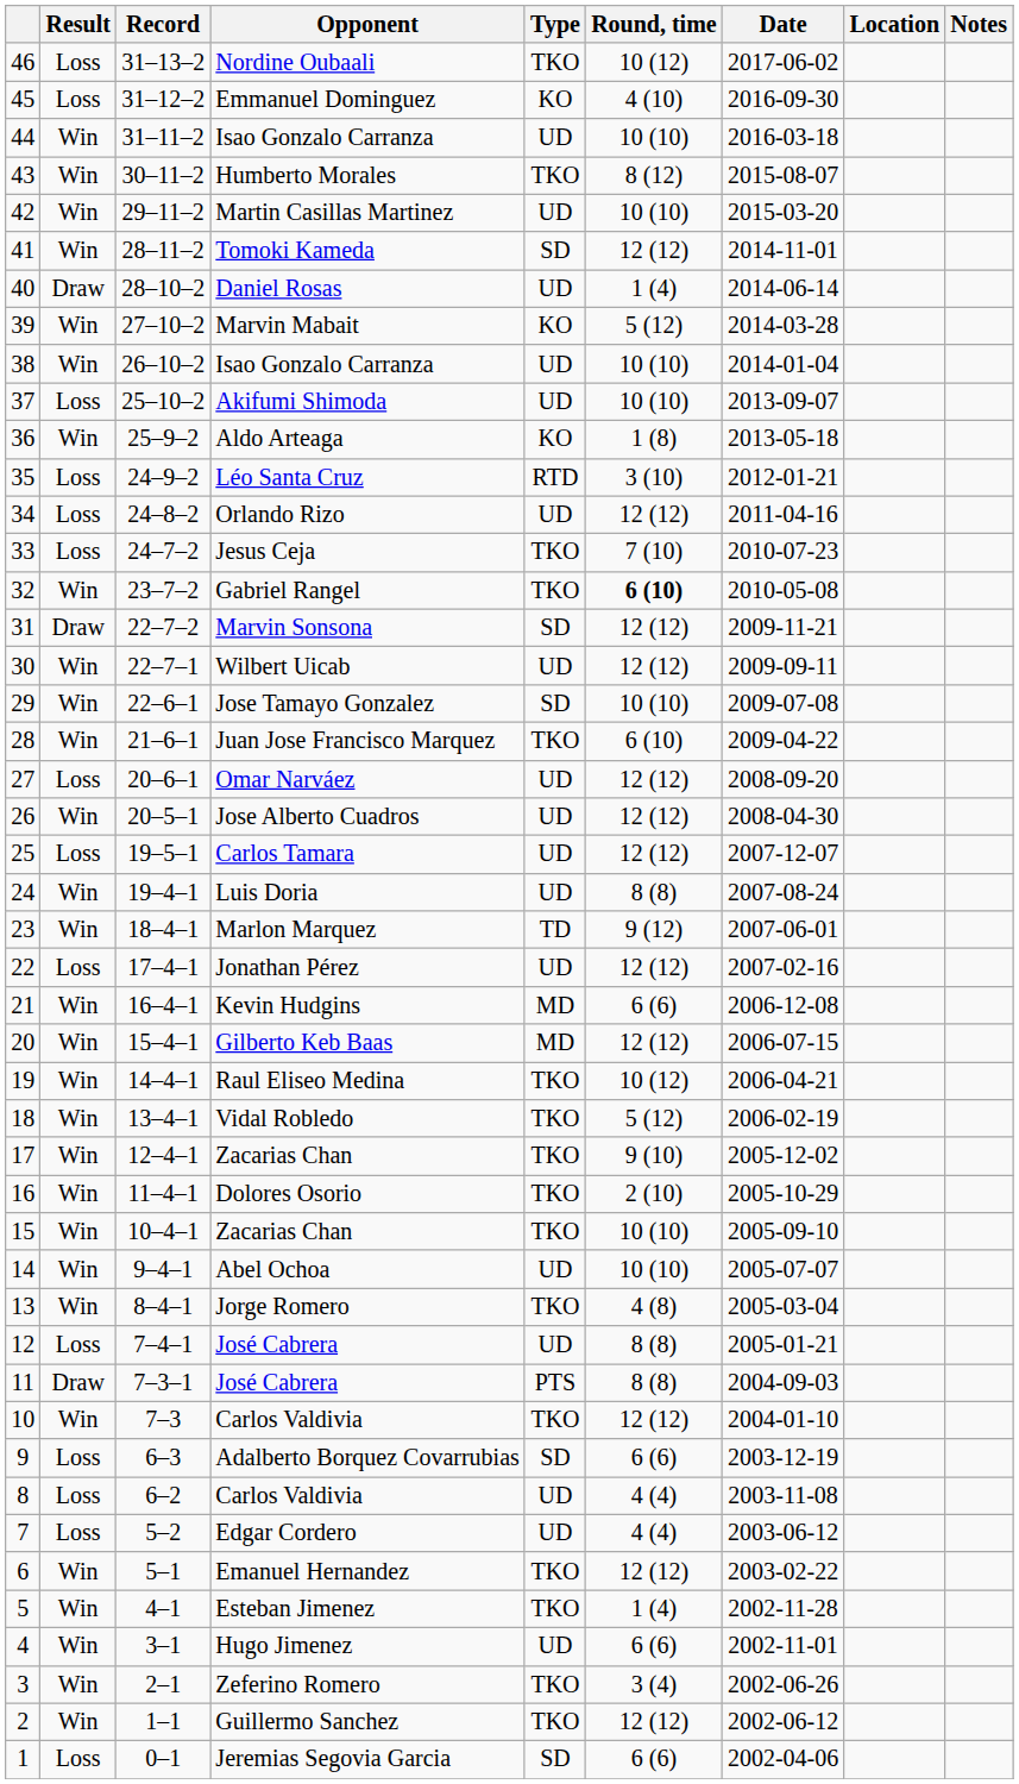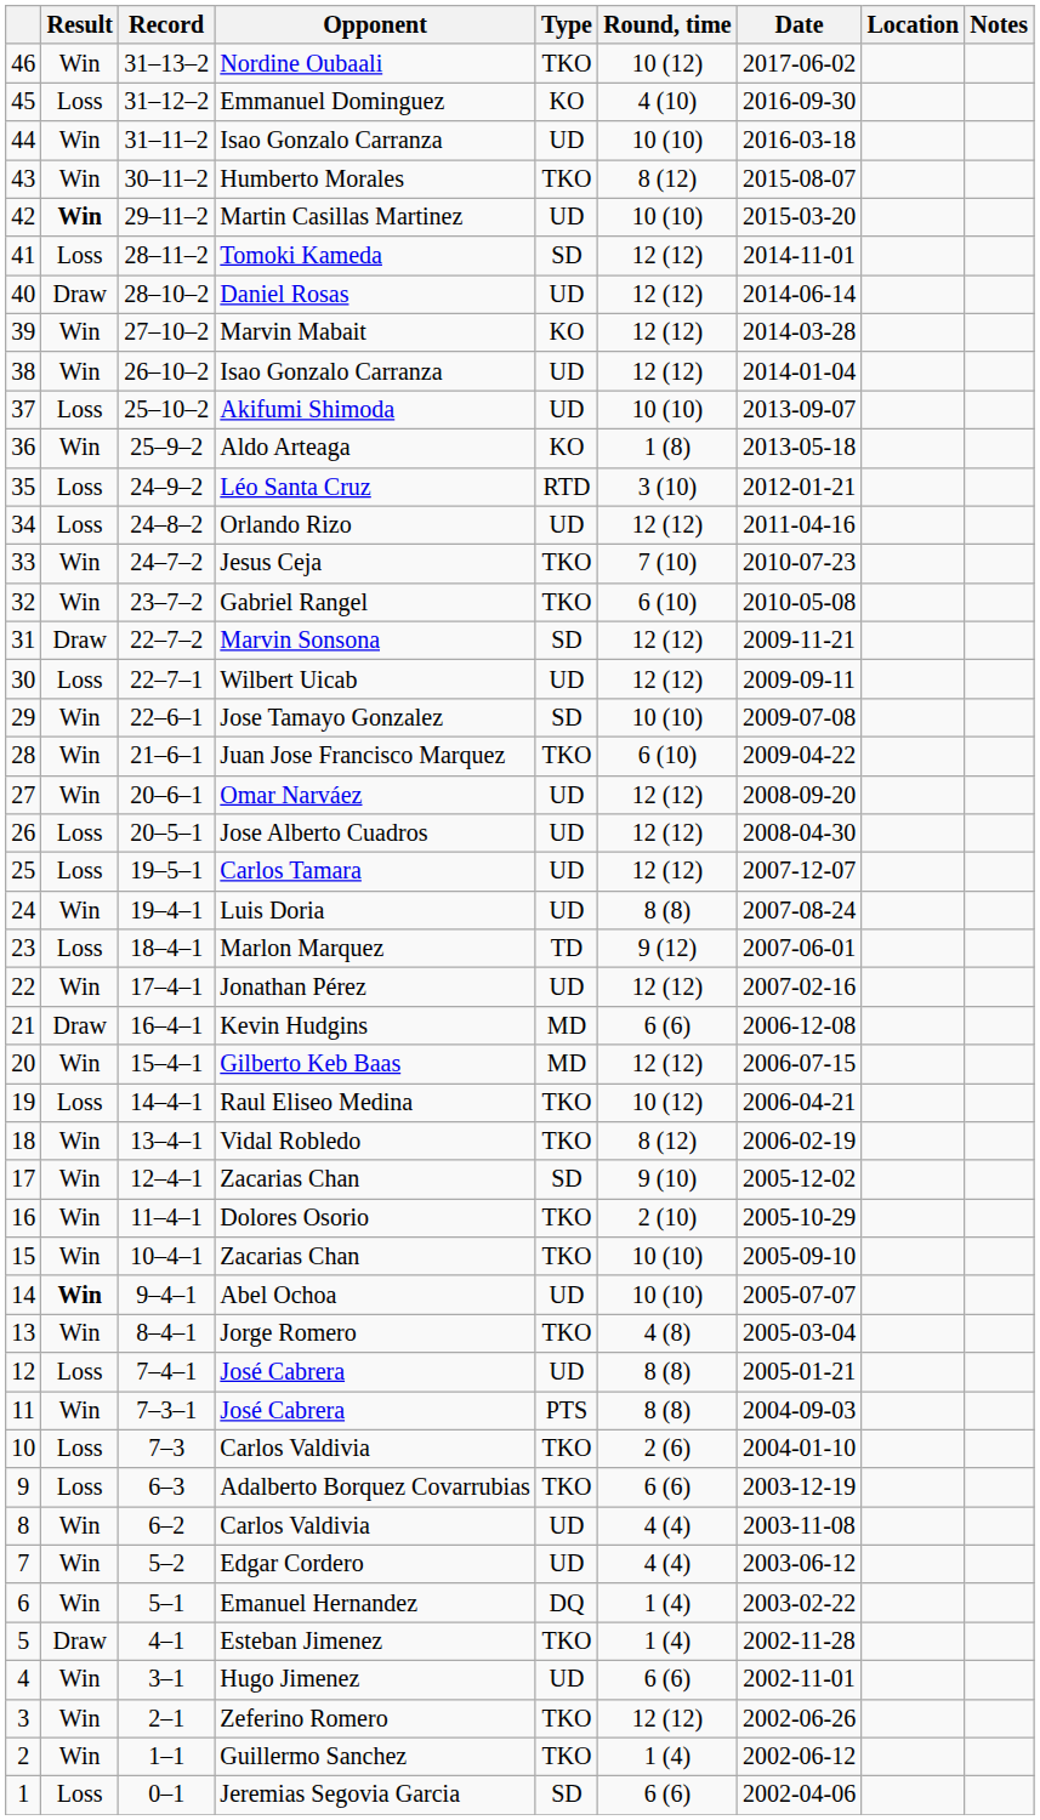 <table class=wikitable style=text-align:center>
 <tr>
 <th></th>
 <th>Result</th>
 <th>Record</th>
 <th>Opponent</th>
 <th>Type</th>
 <th>Round, time</th>
 <th>Date</th>
 <th>Location</th>
 <th>Notes</th>
 </tr>
 <tr>
 <td>46</td>
-<td>Loss</td>
+<td>Win</td>
 <td>31–13–2</td>
 <td align=left><a href='#'>Nordine Oubaali</a></td>
 <td>TKO</td>
 <td>10 (12)</td>
 <td>2017-06-02</td>
 <td align=left></td>
 <td align=left></td>
 </tr>
 <tr>
 <td>45</td>
 <td>Loss</td>
 <td>31–12–2</td>
 <td align=left>Emmanuel Dominguez</td>
 <td>KO</td>
 <td>4 (10)</td>
 <td>2016-09-30</td>
 <td align=left></td>
 <td align=left></td>
 </tr>
 <tr>
 <td>44</td>
 <td>Win</td>
 <td>31–11–2</td>
 <td align=left>Isao Gonzalo Carranza</td>
 <td>UD</td>
 <td>10 (10)</td>
 <td>2016-03-18</td>
 <td align=left></td>
 <td align=left></td>
 </tr>
 <tr>
 <td>43</td>
 <td>Win</td>
 <td>30–11–2</td>
 <td align=left>Humberto Morales</td>
 <td>TKO</td>
 <td>8 (12)</td>
 <td>2015-08-07</td>
 <td align=left></td>
 <td align=left></td>
 </tr>
 <tr>
 <td>42</td>
-<td>Win</td>
+<td><strong>Win</strong></td>
 <td>29–11–2</td>
 <td align=left>Martin Casillas Martinez</td>
 <td>UD</td>
 <td>10 (10)</td>
 <td>2015-03-20</td>
 <td align=left></td>
 <td align=left></td>
 </tr>
 <tr>
 <td>41</td>
-<td>Win</td>
+<td>Loss</td>
 <td>28–11–2</td>
 <td align=left><a href='#'>Tomoki Kameda</a></td>
 <td>SD</td>
 <td>12 (12)</td>
 <td>2014-11-01</td>
 <td align=left></td>
 <td align=left></td>
 </tr>
 <tr>
 <td>40</td>
 <td>Draw</td>
 <td>28–10–2</td>
 <td align=left><a href='#'>Daniel Rosas</a></td>
 <td>UD</td>
-<td>1 (4)</td>
+<td>12 (12)</td>
 <td>2014-06-14</td>
 <td align=left></td>
 <td align=left></td>
 </tr>
 <tr>
 <td>39</td>
 <td>Win</td>
 <td>27–10–2</td>
 <td align=left>Marvin Mabait</td>
 <td>KO</td>
-<td>5 (12)</td>
+<td>12 (12)</td>
 <td>2014-03-28</td>
 <td align=left></td>
 <td align=left></td>
 </tr>
 <tr>
 <td>38</td>
 <td>Win</td>
 <td>26–10–2</td>
 <td align=left>Isao Gonzalo Carranza</td>
 <td>UD</td>
-<td>10 (10)</td>
+<td>12 (12)</td>
 <td>2014-01-04</td>
 <td align=left></td>
 <td align=left></td>
 </tr>
 <tr>
 <td>37</td>
 <td>Loss</td>
 <td>25–10–2</td>
 <td align=left><a href='#'>Akifumi Shimoda</a></td>
 <td>UD</td>
 <td>10 (10)</td>
 <td>2013-09-07</td>
 <td align=left></td>
 <td align=left></td>
 </tr>
 <tr>
 <td>36</td>
 <td>Win</td>
 <td>25–9–2</td>
 <td align=left>Aldo Arteaga</td>
 <td>KO</td>
 <td>1 (8)</td>
 <td>2013-05-18</td>
 <td align=left></td>
 <td align=left></td>
 </tr>
 <tr>
 <td>35</td>
 <td>Loss</td>
 <td>24–9–2</td>
 <td align=left><a href='#'>Léo Santa Cruz</a></td>
 <td>RTD</td>
 <td>3 (10)</td>
 <td>2012-01-21</td>
 <td align=left></td>
 <td align=left></td>
 </tr>
 <tr>
 <td>34</td>
 <td>Loss</td>
 <td>24–8–2</td>
 <td align=left>Orlando Rizo</td>
 <td>UD</td>
 <td>12 (12)</td>
 <td>2011-04-16</td>
 <td align=left></td>
 <td align=left></td>
 </tr>
 <tr>
 <td>33</td>
-<td>Loss</td>
+<td>Win</td>
 <td>24–7–2</td>
 <td align=left>Jesus Ceja</td>
 <td>TKO</td>
 <td>7 (10)</td>
 <td>2010-07-23</td>
 <td align=left></td>
 <td align=left></td>
 </tr>
 <tr>
 <td>32</td>
 <td>Win</td>
 <td>23–7–2</td>
 <td align=left>Gabriel Rangel</td>
 <td>TKO</td>
-<td><strong>6 (10)</strong></td>
+<td>6 (10)</td>
 <td>2010-05-08</td>
 <td align=left></td>
 <td align=left></td>
 </tr>
 <tr>
 <td>31</td>
 <td>Draw</td>
 <td>22–7–2</td>
 <td align=left><a href='#'>Marvin Sonsona</a></td>
 <td>SD</td>
 <td>12 (12)</td>
 <td>2009-11-21</td>
 <td align=left></td>
 <td align=left></td>
 </tr>
 <tr>
 <td>30</td>
-<td>Win</td>
+<td>Loss</td>
 <td>22–7–1</td>
 <td align=left>Wilbert Uicab</td>
 <td>UD</td>
 <td>12 (12)</td>
 <td>2009-09-11</td>
 <td align=left></td>
 <td align=left></td>
 </tr>
 <tr>
 <td>29</td>
 <td>Win</td>
 <td>22–6–1</td>
 <td align=left>Jose Tamayo Gonzalez</td>
 <td>SD</td>
 <td>10 (10)</td>
 <td>2009-07-08</td>
 <td align=left></td>
 <td align=left></td>
 </tr>
 <tr>
 <td>28</td>
 <td>Win</td>
 <td>21–6–1</td>
 <td align=left>Juan Jose Francisco Marquez</td>
 <td>TKO</td>
 <td>6 (10)</td>
 <td>2009-04-22</td>
 <td align=left></td>
 <td align=left></td>
 </tr>
 <tr>
 <td>27</td>
-<td>Loss</td>
+<td>Win</td>
 <td>20–6–1</td>
 <td align=left><a href='#'>Omar Narváez</a></td>
 <td>UD</td>
 <td>12 (12)</td>
 <td>2008-09-20</td>
 <td align=left></td>
 <td align=left></td>
 </tr>
 <tr>
 <td>26</td>
-<td>Win</td>
+<td>Loss</td>
 <td>20–5–1</td>
 <td align=left>Jose Alberto Cuadros</td>
 <td>UD</td>
 <td>12 (12)</td>
 <td>2008-04-30</td>
 <td align=left></td>
 <td align=left></td>
 </tr>
 <tr>
 <td>25</td>
 <td>Loss</td>
 <td>19–5–1</td>
 <td align=left><a href='#'>Carlos Tamara</a></td>
 <td>UD</td>
 <td>12 (12)</td>
 <td>2007-12-07</td>
 <td align=left></td>
 <td align=left></td>
 </tr>
 <tr>
 <td>24</td>
 <td>Win</td>
 <td>19–4–1</td>
 <td align=left>Luis Doria</td>
 <td>UD</td>
 <td>8 (8)</td>
 <td>2007-08-24</td>
 <td align=left></td>
 <td align=left></td>
 </tr>
 <tr>
 <td>23</td>
-<td>Win</td>
+<td>Loss</td>
 <td>18–4–1</td>
 <td align=left>Marlon Marquez</td>
 <td>TD</td>
 <td>9 (12)</td>
 <td>2007-06-01</td>
 <td align=left></td>
 <td align=left></td>
 </tr>
 <tr>
 <td>22</td>
-<td>Loss</td>
+<td>Win</td>
 <td>17–4–1</td>
 <td align=left>Jonathan Pérez</td>
 <td>UD</td>
 <td>12 (12)</td>
 <td>2007-02-16</td>
 <td align=left></td>
 <td align=left></td>
 </tr>
 <tr>
 <td>21</td>
-<td>Win</td>
+<td>Draw</td>
 <td>16–4–1</td>
 <td align=left>Kevin Hudgins</td>
 <td>MD</td>
 <td>6 (6)</td>
 <td>2006-12-08</td>
 <td align=left></td>
 <td align=left></td>
 </tr>
 <tr>
 <td>20</td>
 <td>Win</td>
 <td>15–4–1</td>
 <td align=left><a href='#'>Gilberto Keb Baas</a></td>
 <td>MD</td>
 <td>12 (12)</td>
 <td>2006-07-15</td>
 <td align=left></td>
 <td align=left></td>
 </tr>
 <tr>
 <td>19</td>
-<td>Win</td>
+<td>Loss</td>
 <td>14–4–1</td>
 <td align=left>Raul Eliseo Medina</td>
 <td>TKO</td>
 <td>10 (12)</td>
 <td>2006-04-21</td>
 <td align=left></td>
 <td align=left></td>
 </tr>
 <tr>
 <td>18</td>
 <td>Win</td>
 <td>13–4–1</td>
 <td align=left>Vidal Robledo</td>
 <td>TKO</td>
-<td>5 (12)</td>
+<td>8 (12)</td>
 <td>2006-02-19</td>
 <td align=left></td>
 <td align=left></td>
 </tr>
 <tr>
 <td>17</td>
 <td>Win</td>
 <td>12–4–1</td>
 <td align=left>Zacarias Chan</td>
-<td>TKO</td>
+<td>SD</td>
 <td>9 (10)</td>
 <td>2005-12-02</td>
 <td align=left></td>
 <td align=left></td>
 </tr>
 <tr>
 <td>16</td>
 <td>Win</td>
 <td>11–4–1</td>
 <td align=left>Dolores Osorio</td>
 <td>TKO</td>
 <td>2 (10)</td>
 <td>2005-10-29</td>
 <td align=left></td>
 <td align=left></td>
 </tr>
 <tr>
 <td>15</td>
 <td>Win</td>
 <td>10–4–1</td>
 <td align=left>Zacarias Chan</td>
 <td>TKO</td>
 <td>10 (10)</td>
 <td>2005-09-10</td>
 <td align=left></td>
 <td align=left></td>
 </tr>
 <tr>
 <td>14</td>
-<td>Win</td>
+<td><strong>Win</strong></td>
 <td>9–4–1</td>
 <td align=left>Abel Ochoa</td>
 <td>UD</td>
 <td>10 (10)</td>
 <td>2005-07-07</td>
 <td align=left></td>
 <td align=left></td>
 </tr>
 <tr>
 <td>13</td>
 <td>Win</td>
 <td>8–4–1</td>
 <td align=left>Jorge Romero</td>
 <td>TKO</td>
 <td>4 (8)</td>
 <td>2005-03-04</td>
 <td align=left></td>
 <td align=left></td>
 </tr>
 <tr>
 <td>12</td>
 <td>Loss</td>
 <td>7–4–1</td>
 <td align=left><a href='#'>José Cabrera</a></td>
 <td>UD</td>
 <td>8 (8)</td>
 <td>2005-01-21</td>
 <td align=left></td>
 <td align=left></td>
 </tr>
 <tr>
 <td>11</td>
-<td>Draw</td>
+<td>Win</td>
 <td>7–3–1</td>
 <td align=left><a href='#'>José Cabrera</a></td>
 <td>PTS</td>
 <td>8 (8)</td>
 <td>2004-09-03</td>
 <td align=left></td>
 <td align=left></td>
 </tr>
 <tr>
 <td>10</td>
-<td>Win</td>
+<td>Loss</td>
 <td>7–3</td>
 <td align=left>Carlos Valdivia</td>
 <td>TKO</td>
-<td>12 (12)</td>
+<td>2 (6)</td>
 <td>2004-01-10</td>
 <td align=left></td>
 <td align=left></td>
 </tr>
 <tr>
 <td>9</td>
 <td>Loss</td>
 <td>6–3</td>
 <td align=left>Adalberto Borquez Covarrubias</td>
-<td>SD</td>
+<td>TKO</td>
 <td>6 (6)</td>
 <td>2003-12-19</td>
 <td align=left></td>
 <td align=left></td>
 </tr>
 <tr>
 <td>8</td>
-<td>Loss</td>
+<td>Win</td>
 <td>6–2</td>
 <td align=left>Carlos Valdivia</td>
 <td>UD</td>
 <td>4 (4)</td>
 <td>2003-11-08</td>
 <td align=left></td>
 <td align=left></td>
 </tr>
 <tr>
 <td>7</td>
-<td>Loss</td>
+<td>Win</td>
 <td>5–2</td>
 <td align=left>Edgar Cordero</td>
 <td>UD</td>
 <td>4 (4)</td>
 <td>2003-06-12</td>
 <td align=left></td>
 <td align=left></td>
 </tr>
 <tr>
 <td>6</td>
 <td>Win</td>
 <td>5–1</td>
 <td align=left>Emanuel Hernandez</td>
-<td>TKO</td>
-<td>12 (12)</td>
+<td>DQ</td>
+<td>1 (4)</td>
 <td>2003-02-22</td>
 <td align=left></td>
 <td align=left></td>
 </tr>
 <tr>
 <td>5</td>
-<td>Win</td>
+<td>Draw</td>
 <td>4–1</td>
 <td align=left>Esteban Jimenez</td>
 <td>TKO</td>
 <td>1 (4)</td>
 <td>2002-11-28</td>
 <td align=left></td>
 <td align=left></td>
 </tr>
 <tr>
 <td>4</td>
 <td>Win</td>
 <td>3–1</td>
 <td align=left>Hugo Jimenez</td>
 <td>UD</td>
 <td>6 (6)</td>
 <td>2002-11-01</td>
 <td align=left></td>
 <td align=left></td>
 </tr>
 <tr>
 <td>3</td>
 <td>Win</td>
 <td>2–1</td>
 <td align=left>Zeferino Romero</td>
 <td>TKO</td>
-<td>3 (4)</td>
+<td>12 (12)</td>
 <td>2002-06-26</td>
 <td align=left></td>
 <td align=left></td>
 </tr>
 <tr>
 <td>2</td>
 <td>Win</td>
 <td>1–1</td>
 <td align=left>Guillermo Sanchez</td>
 <td>TKO</td>
-<td>12 (12)</td>
+<td>1 (4)</td>
 <td>2002-06-12</td>
 <td align=left></td>
 <td align=left></td>
 </tr>
 <tr>
 <td>1</td>
 <td>Loss</td>
 <td>0–1</td>
 <td align=left>Jeremias Segovia Garcia</td>
 <td>SD</td>
 <td>6 (6)</td>
 <td>2002-04-06</td>
 <td align=left></td>
 <td align=left></td>
 </tr>
 </table>
